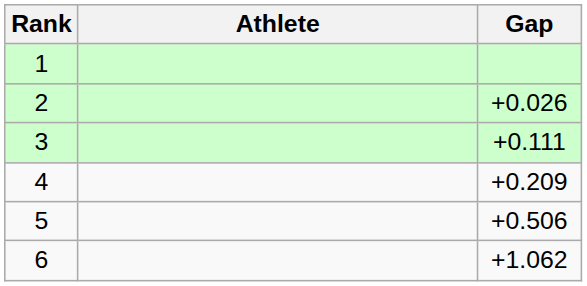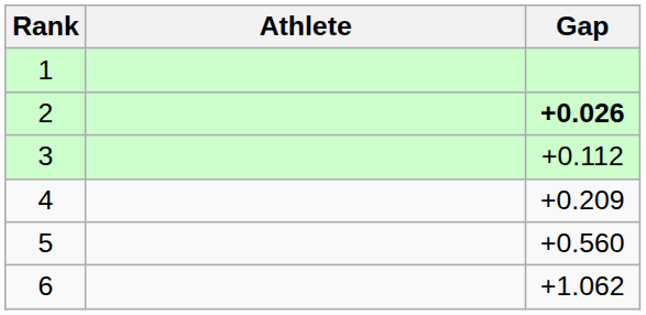 <table class=wikitable style="text-align:center">
 <tr>
 <th width=40>Rank</th>
 <th width=250>Athlete</th>
 <th width=60>Gap</th>
 </tr>
 <tr bgcolor="ccffcc">
 <td>1</td>
 <td align=left></td>
 <td></td>
 </tr>
 <tr bgcolor="ccffcc">
 <td>2</td>
 <td align=left></td>
-<td>+0.026</td>
+<td><strong>+0.026</strong></td>
 </tr>
 <tr bgcolor="ccffcc">
 <td>3</td>
 <td align=left></td>
-<td>+0.111</td>
+<td>+0.112</td>
 </tr>
 <tr>
 <td>4</td>
 <td align=left></td>
 <td>+0.209</td>
 </tr>
 <tr>
 <td>5</td>
 <td align=left></td>
-<td>+0.506</td>
+<td>+0.560</td>
 </tr>
 <tr>
 <td>6</td>
 <td align=left></td>
 <td>+1.062</td>
 </tr>
 </table>
